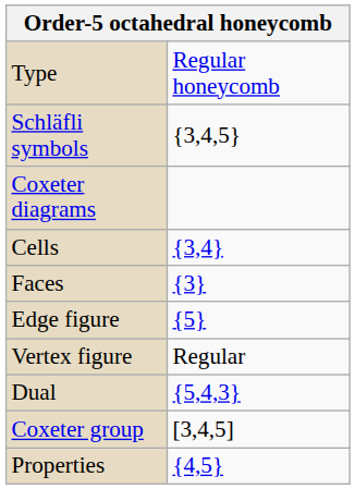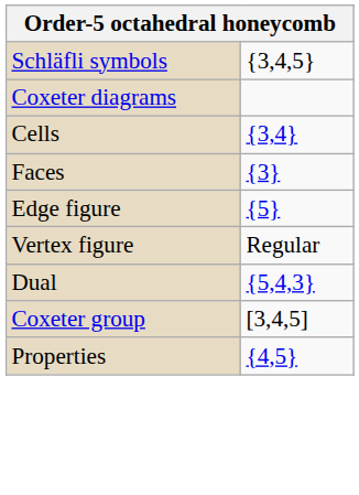 <table class="wikitable" align="right" style="margin-left:10px" width=240>
 <tr>
 <th bgcolor=#e7dcc3 colspan=2>Order-5 octahedral honeycomb</th>
-</tr>
-<tr>
-<td bgcolor=#e7dcc3>Type</td>
-<td><a href='#'>Regular honeycomb</a></td>
 </tr>
 <tr>
 <td bgcolor=#e7dcc3><a href='#'>Schläfli symbols</a></td>
 <td>{3,4,5}</td>
 </tr>
 <tr>
 <td bgcolor=#e7dcc3><a href='#'>Coxeter diagrams</a></td>
 <td></td>
 </tr>
 <tr>
 <td bgcolor=#e7dcc3>Cells</td>
 <td><a href='#'>{3,4}</a> </td>
 </tr>
 <tr>
 <td bgcolor=#e7dcc3>Faces</td>
 <td><a href='#'>{3}</a></td>
 </tr>
 <tr>
 <td bgcolor=#e7dcc3>Edge figure</td>
 <td><a href='#'>{5}</a></td>
 </tr>
 <tr>
 <td bgcolor=#e7dcc3>Vertex figure</td>
 <td>Regular</td>
 </tr>
 <tr>
 <td bgcolor=#e7dcc3>Dual</td>
 <td><a href='#'>{5,4,3}</a></td>
 </tr>
 <tr>
 <td bgcolor=#e7dcc3><a href='#'>Coxeter group</a></td>
 <td>[3,4,5]</td>
 </tr>
 <tr>
 <td bgcolor=#e7dcc3>Properties</td>
 <td><a href='#'>{4,5}</a> </td>
 </tr>
 </table>
